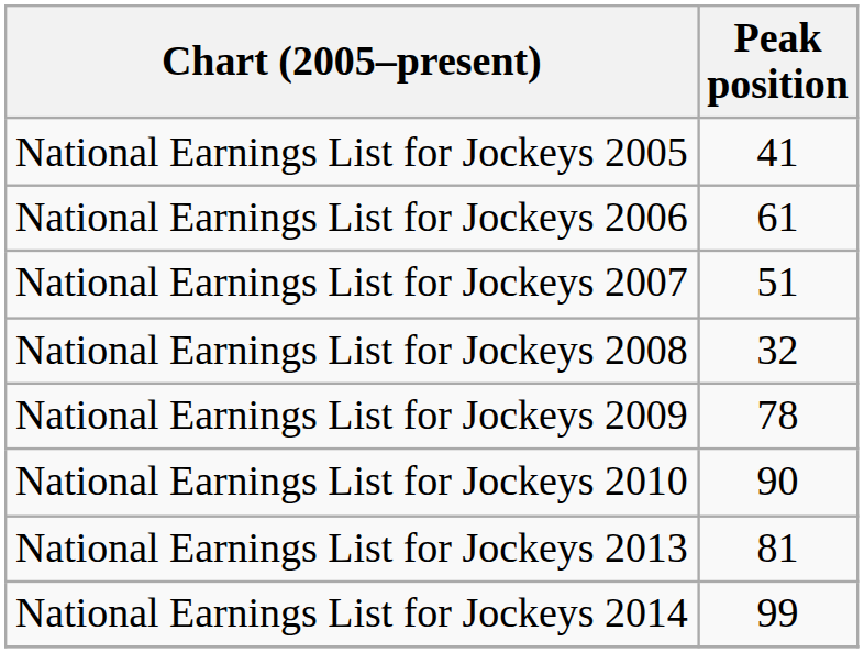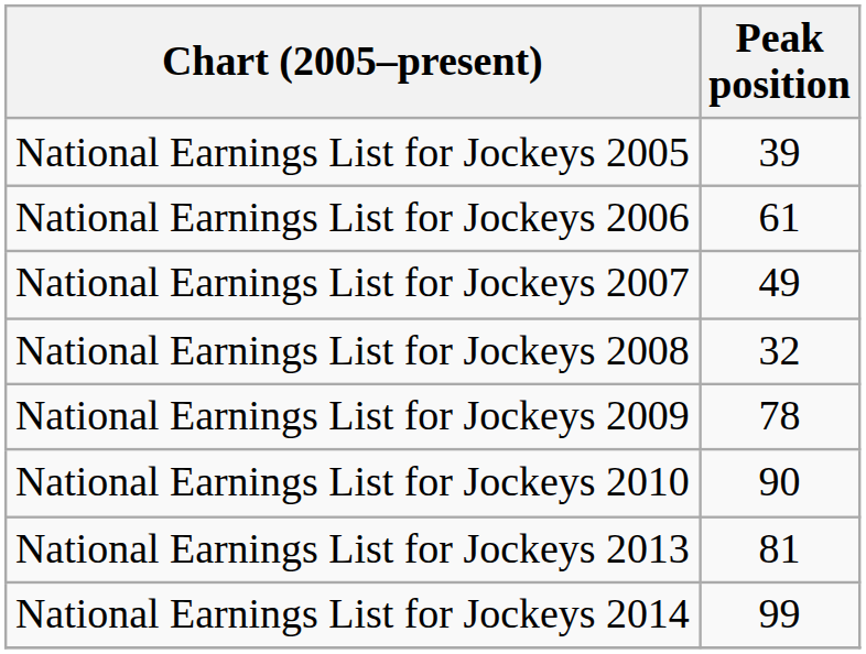 <table class="wikitable sortable">
 <tr>
 <th>Chart (2005–present)</th>
 <th>Peak<br>position</th>
 </tr>
 <tr>
 <td>National Earnings List for Jockeys 2005</td>
-<td style="text-align:center;">41</td>
+<td style="text-align:center;">39</td>
 </tr>
 <tr>
 <td>National Earnings List for Jockeys 2006</td>
 <td style="text-align:center;">61</td>
 </tr>
 <tr>
 <td>National Earnings List for Jockeys 2007</td>
-<td style="text-align:center;">51</td>
+<td style="text-align:center;">49</td>
 </tr>
 <tr>
 <td>National Earnings List for Jockeys 2008</td>
 <td style="text-align:center;">32</td>
 </tr>
 <tr>
 <td>National Earnings List for Jockeys 2009</td>
 <td style="text-align:center;">78</td>
 </tr>
 <tr>
 <td>National Earnings List for Jockeys 2010</td>
 <td style="text-align:center;">90</td>
 </tr>
 <tr>
 <td>National Earnings List for Jockeys 2013</td>
 <td style="text-align:center;">81</td>
 </tr>
 <tr>
 <td>National Earnings List for Jockeys 2014</td>
 <td style="text-align:center;">99</td>
 </tr>
 <tr>
 </tr>
 </table>
